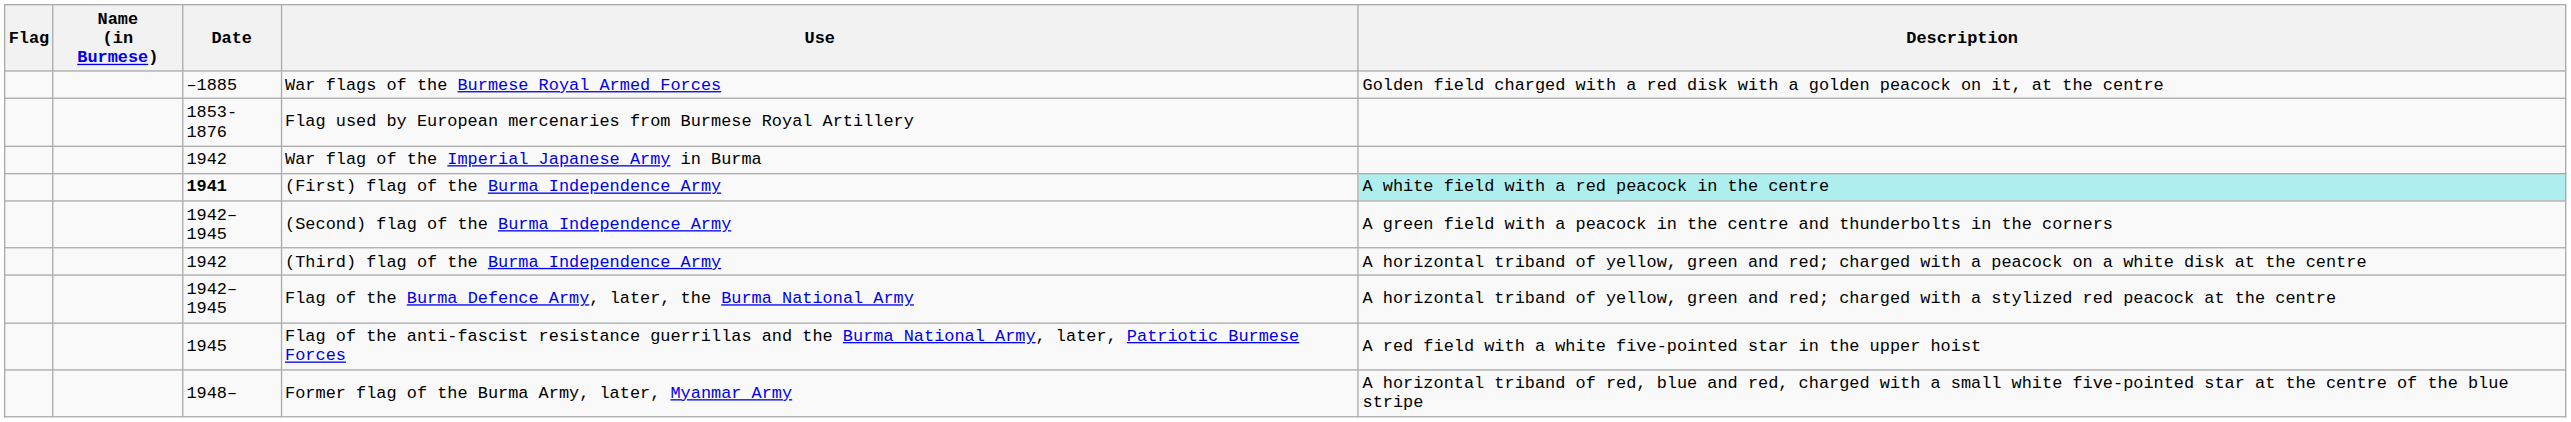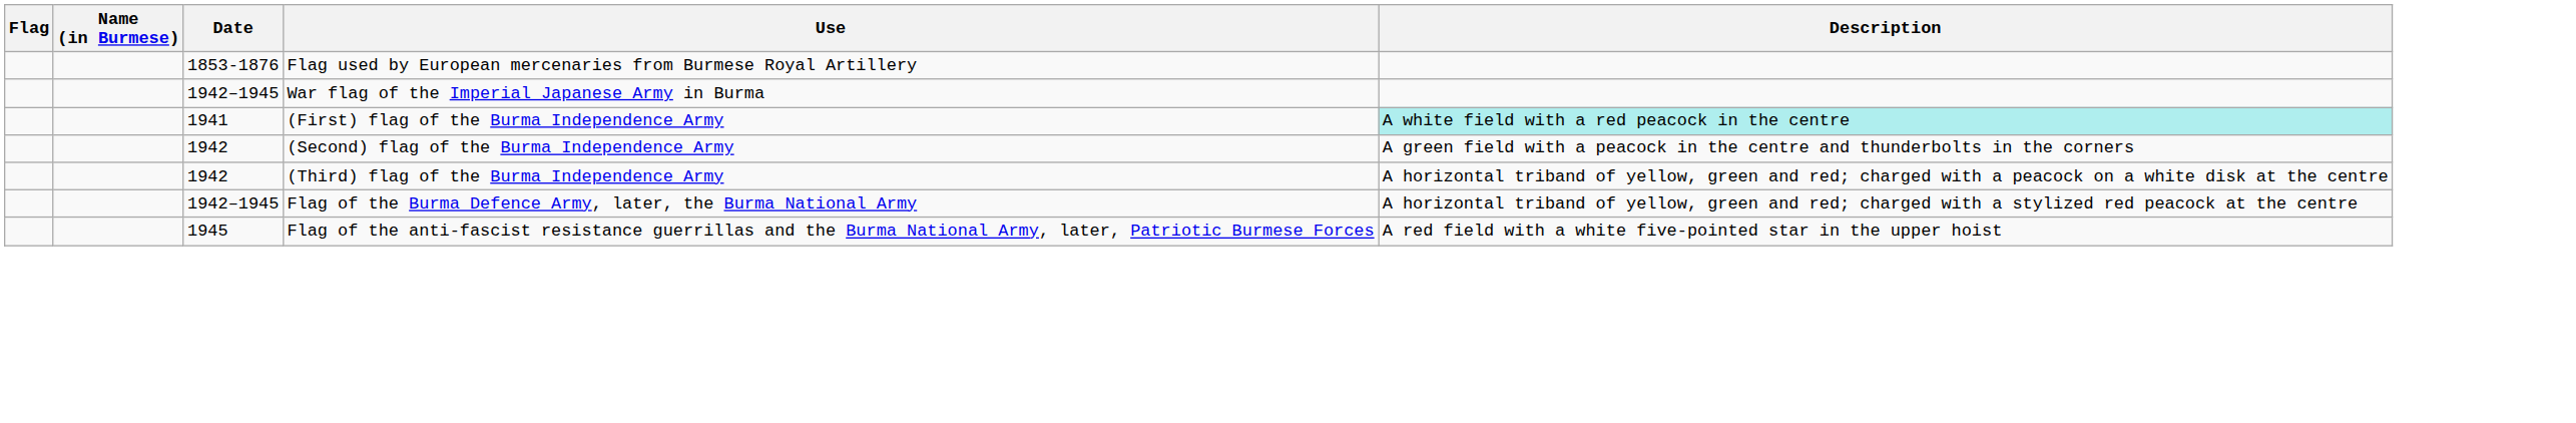 <table class="wikitable">
 <tr>
 <th>Flag</th>
 <th>Name <br>(in <a href='#'>Burmese</a>)<br></th>
 <th>Date</th>
 <th>Use</th>
 <th>Description</th>
 </tr>
 <tr>
 <td></td>
 <td></td>
-<td>–1885</td>
-<td>War flags of the <a href='#'>Burmese Royal Armed Forces</a></td>
-<td>Golden field charged with a red disk with a golden peacock on it, at the centre</td>
-</tr>
-<tr>
-<td></td>
-<td></td>
 <td>1853-1876</td>
 <td>Flag used by European mercenaries from Burmese Royal Artillery</td>
 <td></td>
 </tr>
 <tr>
 <td></td>
 <td></td>
-<td>1942</td>
+<td>1942–1945</td>
 <td>War flag of the <a href='#'>Imperial Japanese Army</a> in Burma</td>
 <td></td>
 </tr>
 <tr>
 <td></td>
 <td></td>
-<td><strong>1941</strong></td>
+<td>1941</td>
 <td>(First) flag of the <a href='#'>Burma Independence Army</a></td>
 <td style="background: paleturquoise;">A white field with a red peacock in the centre </td>
 </tr>
 <tr>
 <td></td>
 <td></td>
-<td>1942–1945</td>
+<td>1942</td>
 <td>(Second) flag of the <a href='#'>Burma Independence Army</a></td>
 <td>A green field with a peacock in the centre and thunderbolts in the corners </td>
 </tr>
 <tr>
 <td></td>
 <td></td>
 <td>1942</td>
 <td>(Third) flag of the <a href='#'>Burma Independence Army</a></td>
 <td>A horizontal triband of yellow, green and red; charged with a peacock on a white disk at the centre</td>
 </tr>
 <tr>
 <td></td>
 <td></td>
 <td>1942–1945</td>
 <td>Flag of the <a href='#'>Burma Defence Army</a>, later, the <a href='#'>Burma National Army</a></td>
 <td>A horizontal triband of yellow, green and red; charged with a stylized red peacock at the centre</td>
 </tr>
 <tr>
 <td></td>
 <td></td>
 <td>1945</td>
 <td>Flag of the anti-fascist resistance guerrillas and the <a href='#'>Burma National Army</a>, later, <a href='#'>Patriotic Burmese Forces</a></td>
 <td>A red field with a white five-pointed star in the upper hoist </td>
 </tr>
-<tr>
-<td></td>
-<td></td>
-<td>1948–</td>
-<td>Former flag of the Burma Army, later, <a href='#'>Myanmar Army</a></td>
-<td>A horizontal triband of red, blue and red, charged with a small white five-pointed star at the centre of the blue stripe</td>
-</tr>
 </table>
